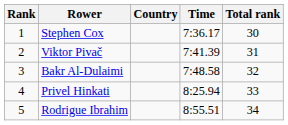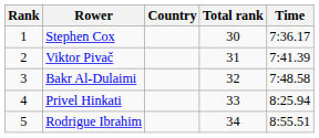 <table class="wikitable" style="text-align:center">
 <tr>
 <th>Rank</th>
 <th>Rower</th>
 <th>Country</th>
+<th>Total rank</th>
 <th>Time</th>
-<th>Total rank</th>
 </tr>
 <tr>
 <td>1</td>
 <td align="left"><a href='#'>Stephen Cox</a></td>
 <td align="left"></td>
+<td>30</td>
 <td>7:36.17</td>
-<td>30</td>
 </tr>
 <tr>
 <td>2</td>
 <td align="left"><a href='#'>Viktor Pivač</a></td>
 <td align="left"></td>
+<td>31</td>
 <td>7:41.39</td>
-<td>31</td>
 </tr>
 <tr>
 <td>3</td>
 <td align="left"><a href='#'>Bakr Al-Dulaimi</a></td>
 <td align="left"></td>
+<td>32</td>
 <td>7:48.58</td>
-<td>32</td>
 </tr>
 <tr>
 <td>4</td>
 <td align="left"><a href='#'>Privel Hinkati</a></td>
 <td align="left"></td>
+<td>33</td>
 <td>8:25.94</td>
-<td>33</td>
 </tr>
 <tr>
 <td>5</td>
 <td align="left"><a href='#'>Rodrigue Ibrahim</a></td>
 <td align="left"></td>
+<td>34</td>
 <td>8:55.51</td>
-<td>34</td>
 </tr>
 </table>
